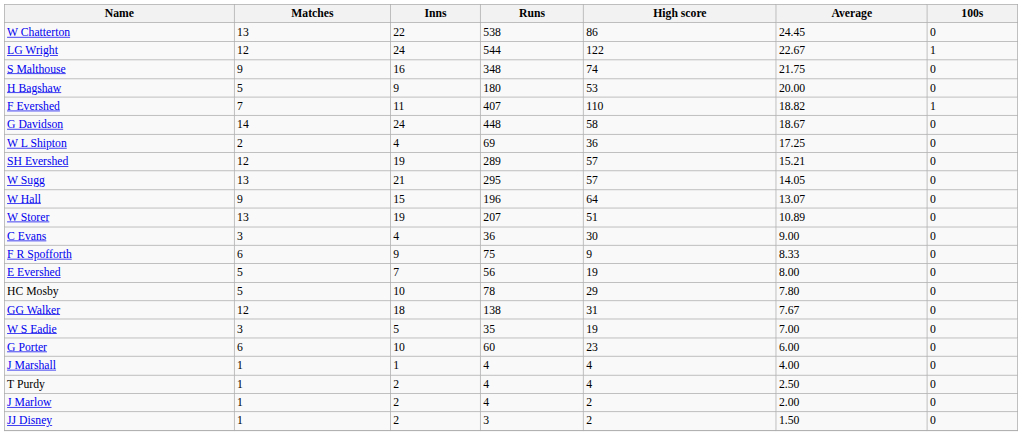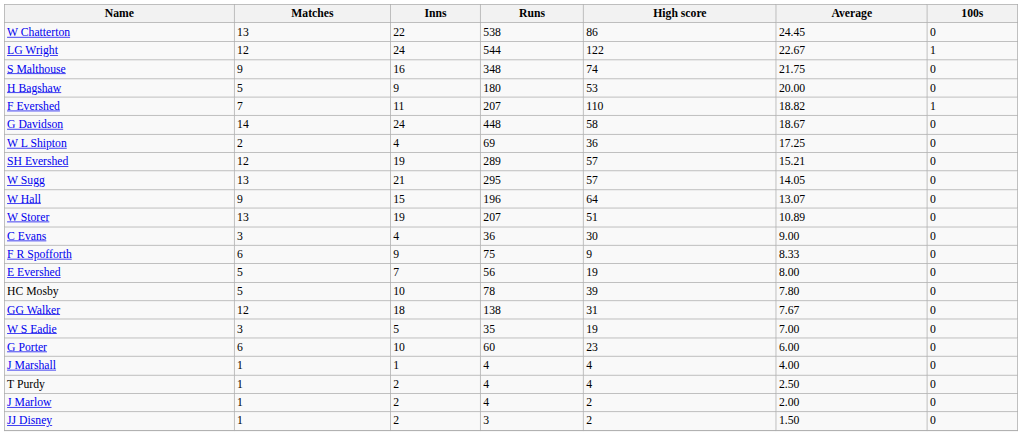 <table class="wikitable sortable" width="70%">
 <tr bgcolor="#efefef">
 <th>Name</th>
 <th>Matches</th>
 <th>Inns</th>
 <th>Runs</th>
 <th>High score</th>
 <th>Average</th>
 <th>100s</th>
 </tr>
 <tr>
 <td><a href='#'>W Chatterton</a></td>
 <td>13</td>
 <td>22</td>
 <td>538</td>
 <td>86</td>
 <td>24.45</td>
 <td>0</td>
 </tr>
 <tr>
 <td><a href='#'>LG Wright</a></td>
 <td>12</td>
 <td>24</td>
 <td>544</td>
 <td>122</td>
 <td>22.67</td>
 <td>1</td>
 </tr>
 <tr>
 <td><a href='#'>S Malthouse</a></td>
 <td>9</td>
 <td>16</td>
 <td>348</td>
 <td>74</td>
 <td>21.75</td>
 <td>0</td>
 </tr>
 <tr>
 <td><a href='#'>H Bagshaw</a></td>
 <td>5</td>
 <td>9</td>
 <td>180</td>
 <td>53</td>
 <td>20.00</td>
 <td>0</td>
 </tr>
 <tr>
 <td><a href='#'>F Evershed</a></td>
 <td>7</td>
 <td>11</td>
-<td>407</td>
+<td>207</td>
 <td>110</td>
 <td>18.82</td>
 <td>1</td>
 </tr>
 <tr>
 <td><a href='#'>G Davidson</a></td>
 <td>14</td>
 <td>24</td>
 <td>448</td>
 <td>58</td>
 <td>18.67</td>
 <td>0</td>
 </tr>
 <tr>
 <td><a href='#'>W L Shipton</a></td>
 <td>2</td>
 <td>4</td>
 <td>69</td>
 <td>36</td>
 <td>17.25</td>
 <td>0</td>
 </tr>
 <tr>
 <td><a href='#'>SH Evershed</a></td>
 <td>12</td>
 <td>19</td>
 <td>289</td>
 <td>57</td>
 <td>15.21</td>
 <td>0</td>
 </tr>
 <tr>
 <td><a href='#'>W Sugg</a></td>
 <td>13</td>
 <td>21</td>
 <td>295</td>
 <td>57</td>
 <td>14.05</td>
 <td>0</td>
 </tr>
 <tr>
 <td><a href='#'>W Hall</a></td>
 <td>9</td>
 <td>15</td>
 <td>196</td>
 <td>64</td>
 <td>13.07</td>
 <td>0</td>
 </tr>
 <tr>
 <td><a href='#'>W Storer</a></td>
 <td>13</td>
 <td>19</td>
 <td>207</td>
 <td>51</td>
 <td>10.89</td>
 <td>0</td>
 </tr>
 <tr>
 <td><a href='#'>C Evans</a></td>
 <td>3</td>
 <td>4</td>
 <td>36</td>
 <td>30</td>
 <td>9.00</td>
 <td>0</td>
 </tr>
 <tr>
 <td><a href='#'>F R Spofforth</a></td>
 <td>6</td>
 <td>9</td>
 <td>75</td>
 <td>9</td>
 <td>8.33</td>
 <td>0</td>
 </tr>
 <tr>
 <td><a href='#'>E Evershed</a></td>
 <td>5</td>
 <td>7</td>
 <td>56</td>
 <td>19</td>
 <td>8.00</td>
 <td>0</td>
 </tr>
 <tr>
 <td>HC Mosby</td>
 <td>5</td>
 <td>10</td>
 <td>78</td>
-<td>29</td>
+<td>39</td>
 <td>7.80</td>
 <td>0</td>
 </tr>
 <tr>
 <td><a href='#'>GG Walker</a></td>
 <td>12</td>
 <td>18</td>
 <td>138</td>
 <td>31</td>
 <td>7.67</td>
 <td>0</td>
 </tr>
 <tr>
 <td><a href='#'>W S Eadie</a></td>
 <td>3</td>
 <td>5</td>
 <td>35</td>
 <td>19</td>
 <td>7.00</td>
 <td>0</td>
 </tr>
 <tr>
 <td><a href='#'>G Porter</a></td>
 <td>6</td>
 <td>10</td>
 <td>60</td>
 <td>23</td>
 <td>6.00</td>
 <td>0</td>
 </tr>
 <tr>
 <td><a href='#'>J Marshall</a></td>
 <td>1</td>
 <td>1</td>
 <td>4</td>
 <td>4</td>
 <td>4.00</td>
 <td>0</td>
 </tr>
 <tr>
 <td>T Purdy</td>
 <td>1</td>
 <td>2</td>
 <td>4</td>
 <td>4</td>
 <td>2.50</td>
 <td>0</td>
 </tr>
 <tr>
 <td><a href='#'>J Marlow</a></td>
 <td>1</td>
 <td>2</td>
 <td>4</td>
 <td>2</td>
 <td>2.00</td>
 <td>0</td>
 </tr>
 <tr>
 <td><a href='#'>JJ Disney</a></td>
 <td>1</td>
 <td>2</td>
 <td>3</td>
 <td>2</td>
 <td>1.50</td>
 <td>0</td>
 </tr>
 <tr>
 </tr>
 </table>
